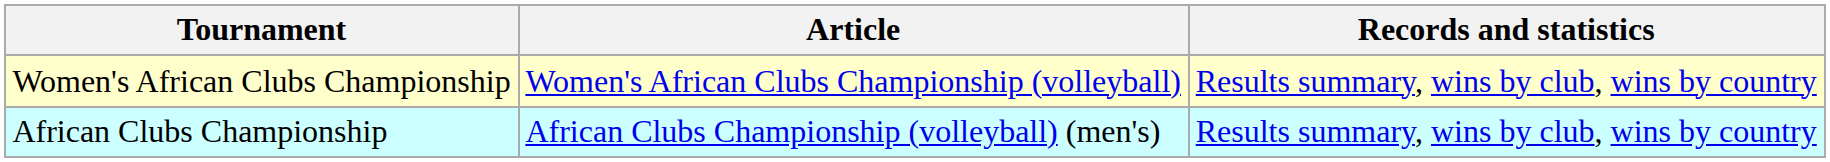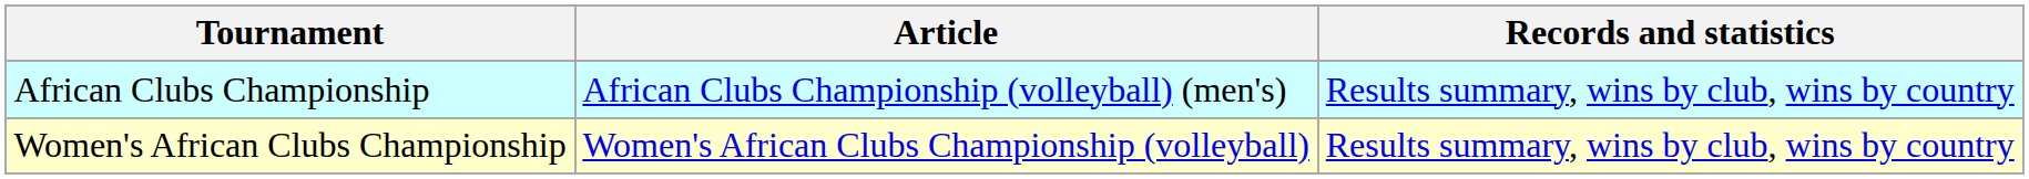 <table class="wikitable">
 <tr>
 <th>Tournament</th>
 <th>Article</th>
 <th>Records and statistics</th>
 </tr>
+<tr style="background-color: #cff;">
+<td>African Clubs Championship</td>
+<td><a href='#'>African Clubs Championship (volleyball)</a> (men's)</td>
+<td><a href='#'>Results summary</a>, <a href='#'>wins by club</a>, <a href='#'>wins by country</a></td>
+</tr>
 <tr style="background-color: #ffc;">
 <td>Women's African Clubs Championship</td>
 <td><a href='#'>Women's African Clubs Championship (volleyball)</a></td>
 <td><a href='#'>Results summary</a>, <a href='#'>wins by club</a>, <a href='#'>wins by country</a></td>
 </tr>
-<tr style="background-color: #cff;">
-<td>African Clubs Championship</td>
-<td><a href='#'>African Clubs Championship (volleyball)</a> (men's)</td>
-<td><a href='#'>Results summary</a>, <a href='#'>wins by club</a>, <a href='#'>wins by country</a></td>
-</tr>
 </table>
